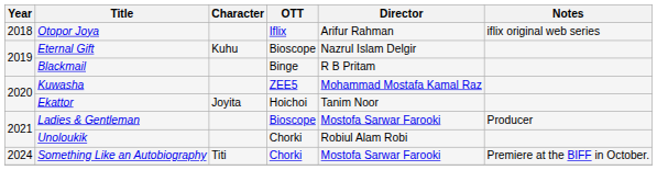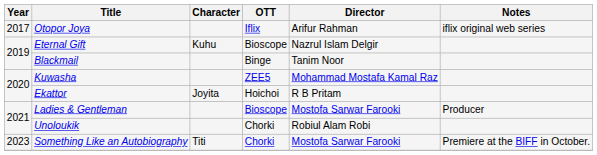 <table class="wikitable sortable" style="background:#F5F5F5;">
 <tr>
 <th>Year</th>
 <th>Title</th>
 <th>Character</th>
 <th>OTT</th>
 <th>Director</th>
 <th>Notes</th>
 </tr>
 <tr>
-<td>2018</td>
+<td>2017</td>
 <td><em><a href='#'>Otopor Joya</a></em></td>
 <td></td>
 <td><a href='#'>Iflix</a></td>
 <td>Arifur Rahman</td>
 <td>iflix original web series</td>
 </tr>
 <tr>
 <td rowspan="2">2019</td>
 <td><em><a href='#'>Eternal Gift</a></em></td>
 <td>Kuhu</td>
 <td>Bioscope</td>
 <td>Nazrul Islam Delgir</td>
 <td></td>
 </tr>
 <tr>
 <td><em><a href='#'>Blackmail</a></em></td>
 <td></td>
 <td>Binge</td>
-<td>R B Pritam</td>
+<td>Tanim Noor</td>
 <td></td>
 </tr>
 <tr>
 <td rowspan="2">2020</td>
 <td><em><a href='#'>Kuwasha</a></em></td>
 <td></td>
 <td><a href='#'>ZEE5</a></td>
 <td><a href='#'>Mohammad Mostafa Kamal Raz</a></td>
 <td></td>
 </tr>
 <tr>
 <td><em><a href='#'>Ekattor</a></em></td>
 <td>Joyita</td>
 <td>Hoichoi</td>
-<td>Tanim Noor</td>
+<td>R B Pritam</td>
 <td></td>
 </tr>
 <tr>
 <td rowspan="2">2021</td>
 <td><em><a href='#'>Ladies & Gentleman</a></em></td>
 <td></td>
 <td><a href='#'>Bioscope</a></td>
 <td><a href='#'>Mostofa Sarwar Farooki</a></td>
 <td>Producer</td>
 </tr>
 <tr>
 <td><em><a href='#'>Unoloukik</a></em></td>
 <td></td>
 <td>Chorki</td>
 <td>Robiul Alam Robi</td>
 <td></td>
 </tr>
 <tr>
-<td>2024</td>
+<td>2023</td>
 <td><em><a href='#'>Something Like an Autobiography</a></em></td>
 <td>Titi</td>
 <td><a href='#'>Chorki</a></td>
 <td><a href='#'>Mostofa Sarwar Farooki</a></td>
 <td>Premiere at the <a href='#'>BIFF</a> in October.</td>
 </tr>
 <tr>
 </tr>
 </table>
